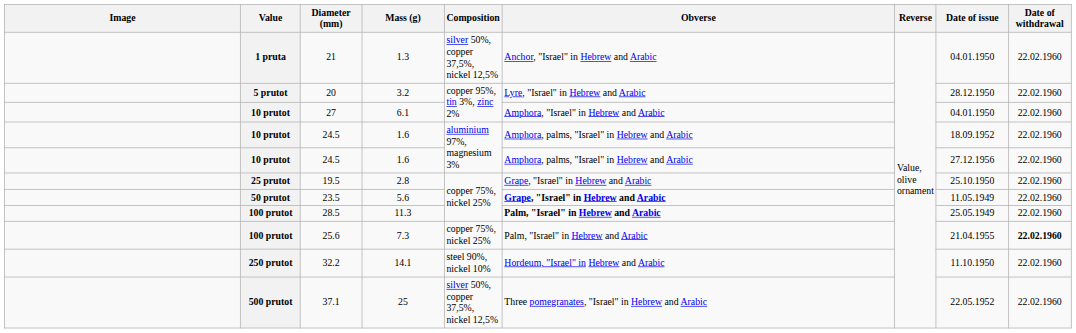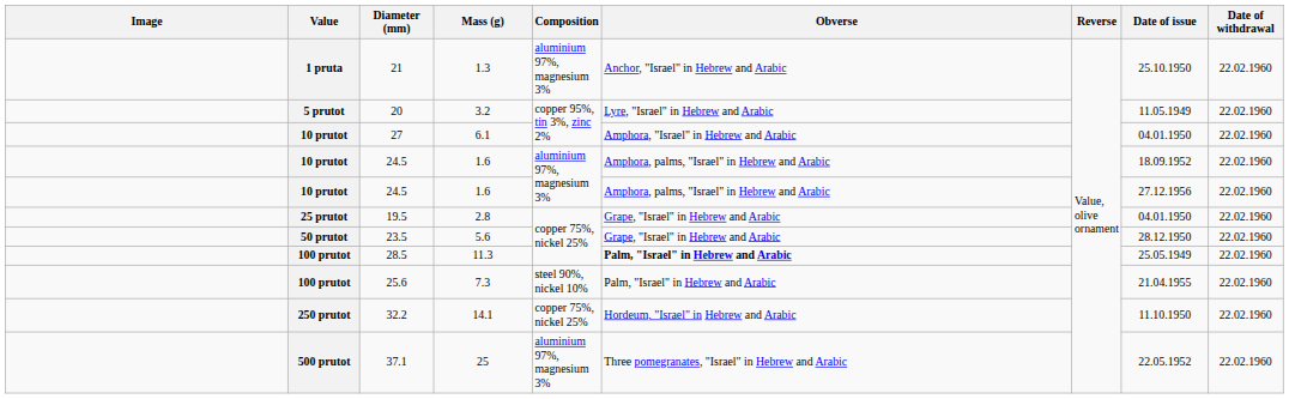 <table class="wikitable" align="center" style="font-size: 90%">
 <tr>
 <th width="25%"><strong>Image</strong></th>
 <th width="6%">Value</th>
 <th width="6%"><strong>Diameter (mm)</strong></th>
 <th width="8.5%"><strong>Mass (g)</strong></th>
 <th><strong>Composition</strong></th>
 <th width="41.4%">Obverse</th>
 <th><strong>Reverse</strong></th>
 <th width="7.1%">Date of issue</th>
 <th width="6%">Date of <strong>withdrawal</strong></th>
 </tr>
 <tr>
 <td align="center"></td>
 <th>1 pruta</th>
 <td align="center">21</td>
 <td align="center">1.3</td>
-<td><a href='#'>silver</a> 50%, copper 37,5%, nickel  12,5%</td>
+<td><a href='#'>aluminium</a> 97%, magnesium 3%</td>
 <td><a href='#'>Anchor</a>, "Israel" in <a href='#'>Hebrew</a> and <a href='#'>Arabic</a></td>
 <td rowspan="11">Value, olive ornament</td>
-<td align="center">04.01.1950</td>
+<td align="center">25.10.1950</td>
 <td align="center">22.02.1960</td>
 </tr>
 <tr>
 <td align="center"></td>
 <th>5 prutot</th>
 <td align="center">20</td>
 <td align="center">3.2</td>
 <td rowspan="2">copper 95%, <a href='#'>tin</a> 3%, <a href='#'>zinc</a> 2%</td>
 <td><a href='#'>Lyre</a>, "Israel" in <a href='#'>Hebrew</a> and <a href='#'>Arabic</a></td>
-<td align="center">28.12.1950</td>
+<td align="center">11.05.1949</td>
 <td align="center">22.02.1960</td>
 </tr>
 <tr>
 <td align="center"></td>
 <th>10 prutot</th>
 <td align="center">27</td>
 <td align="center">6.1</td>
 <td><a href='#'>Amphora</a>, "Israel" in <a href='#'>Hebrew</a> and <a href='#'>Arabic</a></td>
 <td align="center">04.01.1950</td>
 <td align="center">22.02.1960</td>
 </tr>
 <tr>
 <td align="center"></td>
 <th>10 prutot</th>
 <td align="center">24.5</td>
 <td align="center">1.6</td>
 <td rowspan="2"><a href='#'>aluminium</a> 97%, magnesium 3%</td>
 <td><a href='#'>Amphora</a>, palms, "Israel" in <a href='#'>Hebrew</a> and <a href='#'>Arabic</a></td>
 <td align="center">18.09.1952</td>
 <td align="center">22.02.1960</td>
 </tr>
 <tr>
 <td align="center"></td>
 <th>10 prutot</th>
 <td align="center">24.5</td>
 <td align="center">1.6</td>
 <td><a href='#'>Amphora</a>, palms, "Israel" in <a href='#'>Hebrew</a> and <a href='#'>Arabic</a></td>
 <td align="center">27.12.1956</td>
 <td align="center">22.02.1960</td>
 </tr>
 <tr>
 <td align="center"></td>
 <th>25 prutot</th>
 <td align="center">19.5</td>
 <td align="center">2.8</td>
 <td rowspan="3">copper 75%, nickel 25%</td>
 <td><a href='#'>Grape</a>, "Israel" in <a href='#'>Hebrew</a> and <a href='#'>Arabic</a></td>
-<td align="center">25.10.1950</td>
+<td align="center">04.01.1950</td>
 <td align="center">22.02.1960</td>
 </tr>
 <tr>
 <td align="center"></td>
 <th>50 prutot</th>
 <td align="center">23.5</td>
 <td align="center">5.6</td>
-<td><strong><a href='#'>Grape</a>, "Israel" in <a href='#'>Hebrew</a> and <a href='#'>Arabic</a></strong></td>
-<td align="center">11.05.1949</td>
+<td><a href='#'>Grape</a>, "Israel" in <a href='#'>Hebrew</a> and <a href='#'>Arabic</a></td>
+<td align="center">28.12.1950</td>
 <td align="center">22.02.1960</td>
 </tr>
 <tr>
 <td align="center"></td>
 <th>100 prutot</th>
 <td align="center">28.5</td>
 <td align="center">11.3</td>
 <td><strong>Palm, "Israel" in <a href='#'>Hebrew</a> and <a href='#'>Arabic</a></strong></td>
 <td align="center">25.05.1949</td>
 <td align="center">22.02.1960</td>
 </tr>
 <tr>
 <td align="center"></td>
 <th>100 prutot</th>
 <td align="center">25.6</td>
 <td align="center">7.3</td>
-<td>copper 75%, nickel 25%</td>
+<td>steel 90%, nickel 10%</td>
 <td>Palm, "Israel" in <a href='#'>Hebrew</a> and <a href='#'>Arabic</a></td>
 <td align="center">21.04.1955</td>
-<td align="center"><strong>22.02.1960</strong></td>
+<td align="center">22.02.1960</td>
 </tr>
 <tr>
 <td align="center"></td>
 <th>250 prutot</th>
 <td align="center">32.2</td>
 <td align="center">14.1</td>
-<td>steel 90%, nickel 10%</td>
+<td>copper 75%, nickel 25%</td>
 <td><a href='#'>Hordeum, "Israel" in</a> <a href='#'>Hebrew</a> and <a href='#'>Arabic</a></td>
 <td align="center">11.10.1950</td>
 <td align="center">22.02.1960</td>
 </tr>
 <tr>
 <td align="center"></td>
 <th>500 prutot</th>
 <td align="center">37.1</td>
 <td align="center">25</td>
-<td><a href='#'>silver</a> 50%, copper 37,5%, nickel  12,5%</td>
+<td><a href='#'>aluminium</a> 97%, magnesium 3%</td>
 <td>Three <a href='#'>pomegranates</a>, "Israel" in <a href='#'>Hebrew</a> and <a href='#'>Arabic</a></td>
 <td align="center">22.05.1952</td>
 <td align="center">22.02.1960</td>
 </tr>
 </table>
